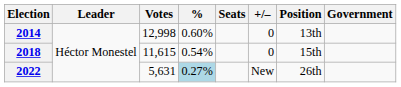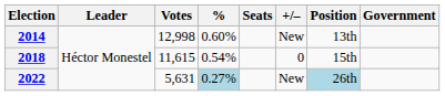 <table class=wikitable style="text-align: right;">
 <tr>
 <th>Election</th>
 <th>Leader</th>
 <th>Votes</th>
 <th>%</th>
 <th>Seats</th>
 <th>+/–</th>
 <th>Position</th>
 <th>Government</th>
 </tr>
 <tr>
 <th><a href='#'>2014</a></th>
 <td rowspan="3">Héctor Monestel</td>
 <td>12,998</td>
 <td>0.60%</td>
 <td></td>
-<td> 0</td>
+<td>New</td>
 <td>13th</td>
 <td></td>
 </tr>
 <tr>
 <th><a href='#'>2018</a></th>
 <td>11,615</td>
 <td>0.54%</td>
 <td></td>
 <td> 0</td>
 <td> 15th</td>
 <td></td>
 </tr>
 <tr>
 <th><a href='#'>2022</a></th>
 <td>5,631</td>
 <td style="background: lightblue;">0.27%</td>
 <td></td>
 <td>New</td>
-<td> 26th</td>
+<td style="background: lightblue;"> 26th</td>
 <td></td>
 </tr>
 </table>
